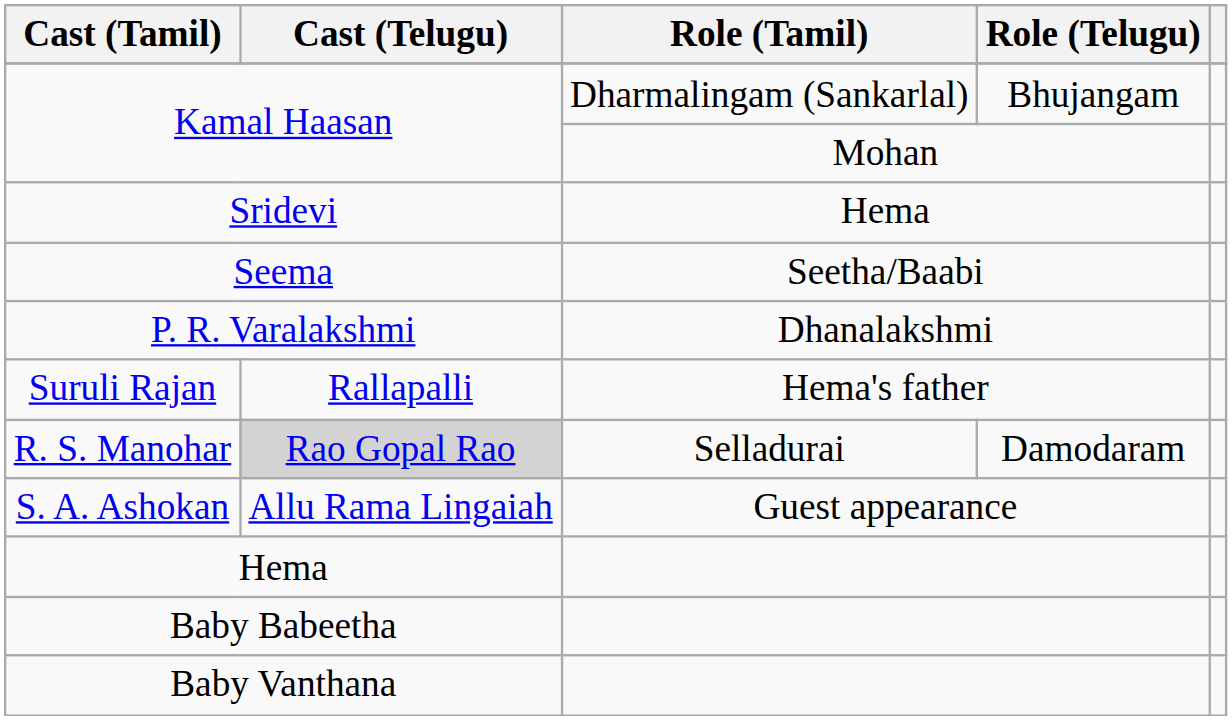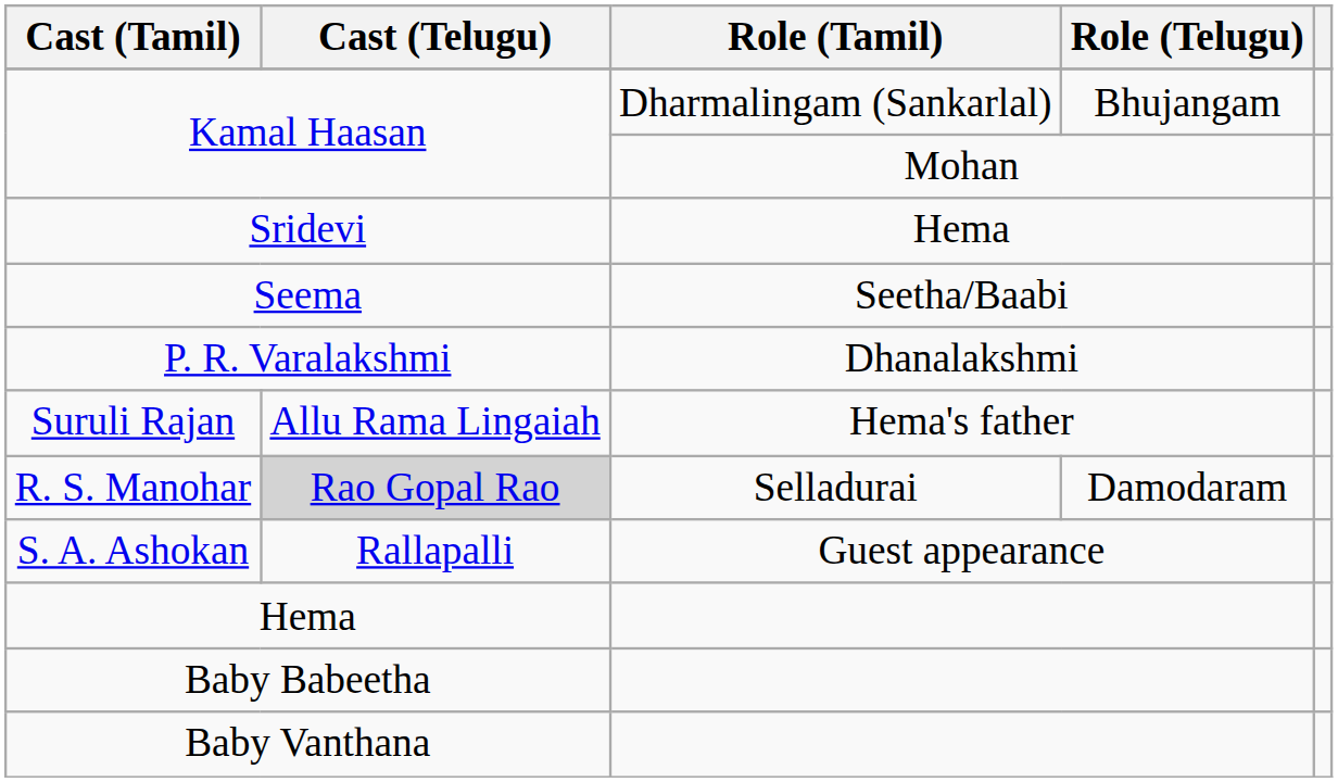 <table class="wikitable">
 <tr>
 <th>Cast (Tamil)</th>
 <th>Cast (Telugu)</th>
 <th>Role (Tamil)</th>
 <th>Role (Telugu)</th>
 <th scope="col" class="unsortable" ></th>
 </tr>
 <tr>
 </tr>
 <tr>
 <td rowspan="2" colspan="2" style="text-align:center;"><a href='#'>Kamal Haasan</a></td>
 <td style="text-align:center;">Dharmalingam (Sankarlal)</td>
 <td style="text-align:center;">Bhujangam</td>
 <td></td>
 </tr>
 <tr>
 <td colspan="2" style="text-align:center;">Mohan</td>
 </tr>
 <tr>
 <td colspan="2" style="text-align:center;"><a href='#'>Sridevi</a></td>
 <td colspan="2" style="text-align:center;">Hema</td>
 <td></td>
 </tr>
 <tr>
 <td colspan="2" style="text-align:center;"><a href='#'>Seema</a></td>
 <td colspan="2"  style="text-align:center;">Seetha/Baabi</td>
 <td></td>
 </tr>
 <tr>
 <td colspan="2" style="text-align:center;"><a href='#'>P. R. Varalakshmi</a></td>
 <td colspan="2"  style="text-align:center;">Dhanalakshmi</td>
 <td></td>
 </tr>
 <tr>
 <td style="text-align:center;"><a href='#'>Suruli Rajan</a></td>
-<td style="text-align:center;"><a href='#'>Rallapalli</a></td>
+<td style="text-align:center;"><a href='#'>Allu Rama Lingaiah</a></td>
 <td colspan="2" style="text-align:center;">Hema's father</td>
 <td></td>
 </tr>
 <tr>
 <td style="text-align:center;"><a href='#'>R. S. Manohar</a></td>
 <td style="background: lightgrey; text-align:center;"><a href='#'>Rao Gopal Rao</a></td>
 <td style="text-align:center;">Selladurai</td>
 <td style="text-align:center;">Damodaram</td>
 <td></td>
 </tr>
 <tr>
 <td style="text-align:center;"><a href='#'>S. A. Ashokan</a></td>
-<td style="text-align:center;"><a href='#'>Allu Rama Lingaiah</a></td>
+<td style="text-align:center;"><a href='#'>Rallapalli</a></td>
 <td colspan="2" style="text-align:center;">Guest appearance</td>
 <td></td>
 </tr>
 <tr>
 <td colspan="2" style="text-align:center;">Hema</td>
 <td colspan="2"  style="text-align:center;"></td>
 <td></td>
 </tr>
 <tr>
 <td colspan="2" style="text-align:center;">Baby Babeetha</td>
 <td colspan="2" style="text-align:center;"></td>
 <td></td>
 </tr>
 <tr>
 <td colspan="2" style="text-align:center;">Baby Vanthana</td>
 <td colspan="2"  style="text-align:center;"></td>
 <td></td>
 </tr>
 <tr>
 </tr>
 </table>
